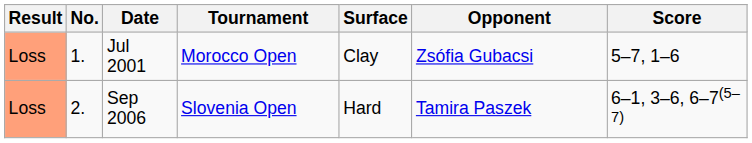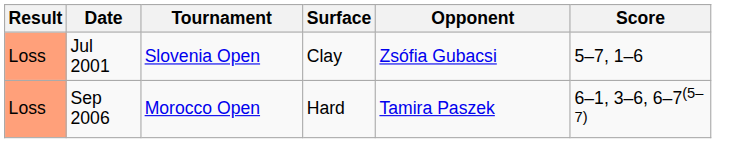 <table class="sortable wikitable">
 <tr>
 <th style="width:40px;">Result</th>
-<th style="width:25px;">No.</th>
 <th style="width:60px;">Date</th>
 <th style="width:140px;">Tournament</th>
 <th style="width:50px;">Surface</th>
 <th style="width:170px;">Opponent</th>
 <th style="width:120px;" class=unsortable>Score</th>
 </tr>
 <tr>
 <td style="background:#ffa07a;">Loss</td>
-<td>1.</td>
 <td>Jul 2001</td>
-<td><a href='#'>Morocco Open</a></td>
+<td><a href='#'>Slovenia Open</a></td>
 <td>Clay</td>
 <td> <a href='#'>Zsófia Gubacsi</a></td>
 <td>5–7, 1–6</td>
 </tr>
 <tr>
 <td style="background:#ffa07a;">Loss</td>
-<td>2.</td>
 <td>Sep 2006</td>
-<td><a href='#'>Slovenia Open</a></td>
+<td><a href='#'>Morocco Open</a></td>
 <td>Hard</td>
 <td> <a href='#'>Tamira Paszek</a></td>
 <td>6–1, 3–6, 6–7<sup>(5–7)</sup></td>
 </tr>
 </table>
